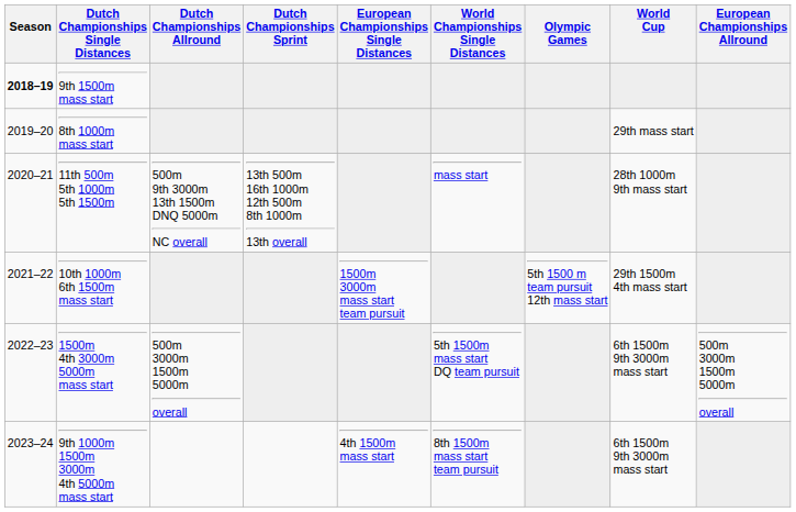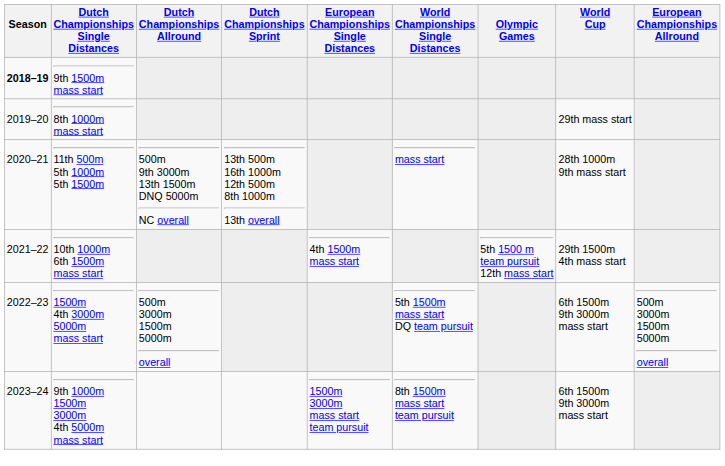 <table class="wikitable vatop">
 <tr style="vertical-align: top;">
 <th><br> Season</th>
 <th><a href='#'>Dutch <br> Championships <br> Single <br> Distances</a></th>
 <th><a href='#'>Dutch <br> Championships <br> Allround</a></th>
 <th><a href='#'>Dutch <br> Championships <br> Sprint</a></th>
 <th><a href='#'>European <br> Championships <br> Single <br> Distances</a></th>
 <th><a href='#'>World <br> Championships <br> Single <br> Distances</a></th>
 <th> <br> <a href='#'>Olympic <br> Games</a></th>
 <th><a href='#'>World <br> Cup</a></th>
 <th><a href='#'>European <br> Championships <br> Allround</a></th>
 </tr>
 <tr style="vertical-align: top;">
 <td><strong><br> 2018–19</strong></td>
 <td> <hr> 9th <a href='#'>1500m</a> <br>  <a href='#'>mass start</a></td>
 <td bgcolor=#EEEEEE></td>
 <td bgcolor=#EEEEEE></td>
 <td bgcolor=#EEEEEE></td>
 <td bgcolor=#EEEEEE></td>
 <td bgcolor=#EEEEEE></td>
 <td bgcolor=#EEEEEE></td>
 <td bgcolor=#EEEEEE></td>
 </tr>
 <tr style="vertical-align: top;">
 <td><br> 2019–20</td>
 <td> <hr> 8th <a href='#'>1000m</a> <br>  <a href='#'>mass start</a></td>
 <td bgcolor=#EEEEEE></td>
 <td bgcolor=#EEEEEE></td>
 <td bgcolor=#EEEEEE></td>
 <td bgcolor=#EEEEEE></td>
 <td bgcolor=#EEEEEE></td>
 <td><br> 29th mass start</td>
 <td bgcolor=#EEEEEE></td>
 </tr>
 <tr style="vertical-align: top;">
 <td><br> 2020–21</td>
 <td> <hr> 11th <a href='#'>500m</a> <br> 5th <a href='#'>1000m</a> <br> 5th <a href='#'>1500m</a></td>
 <td> <hr>  500m <br> 9th 3000m <br> 13th 1500m <br> DNQ 5000m <hr> NC <a href='#'>overall</a></td>
 <td> <hr> 13th 500m <br> 16th 1000m <br> 12th 500m <br> 8th 1000m <hr> 13th <a href='#'>overall</a></td>
 <td bgcolor=#EEEEEE></td>
 <td> <hr>  <a href='#'>mass start</a></td>
 <td bgcolor=#EEEEEE></td>
 <td><br> 28th 1000m <br> 9th mass start</td>
 <td bgcolor=#EEEEEE></td>
 </tr>
 <tr style="vertical-align: top;">
 <td><br> 2021–22</td>
 <td> <hr> 10th <a href='#'>1000m</a> <br> 6th <a href='#'>1500m</a> <br>  <a href='#'>mass start</a></td>
 <td bgcolor=#EEEEEE></td>
 <td bgcolor=#EEEEEE></td>
-<td> <hr>  <a href='#'>1500m</a> <br>  <a href='#'>3000m</a> <br>  <a href='#'>mass start</a> <br>  <a href='#'>team pursuit</a></td>
+<td> <hr> 4th <a href='#'>1500m</a> <br>  <a href='#'>mass start</a></td>
 <td bgcolor=#EEEEEE></td>
 <td> <hr> 5th <a href='#'>1500 m</a> <br>  <a href='#'>team pursuit</a> <br> 12th <a href='#'>mass start</a></td>
 <td><br> 29th 1500m <br> 4th mass start</td>
 <td bgcolor=#EEEEEE></td>
 </tr>
 <tr style="vertical-align: top;">
 <td><br> 2022–23</td>
 <td> <hr>  <a href='#'>1500m</a> <br> 4th <a href='#'>3000m</a> <br>  <a href='#'>5000m</a> <br>  <a href='#'>mass start</a></td>
 <td> <hr>  500m <br>  3000m <br>  1500m <br>  5000m <hr>  <a href='#'>overall</a> <br></td>
 <td bgcolor=#EEEEEE></td>
 <td bgcolor=#EEEEEE></td>
 <td> <hr> 5th <a href='#'>1500m</a> <br>  <a href='#'>mass start</a> <br> DQ <a href='#'>team pursuit</a></td>
 <td bgcolor=#EEEEEE></td>
 <td><br> 6th 1500m <br> 9th 3000m <br>  mass start</td>
 <td> <hr>  500m <br>  3000m <br>  1500m <br>  5000m  <hr>  <a href='#'>overall</a></td>
 </tr>
 <tr style="vertical-align: top;">
 <td><br> 2023–24</td>
 <td> <hr> 9th <a href='#'>1000m</a> <br>  <a href='#'>1500m</a> <br>  <a href='#'>3000m</a> <br> 4th <a href='#'>5000m</a> <br>  <a href='#'>mass start</a></td>
 <td></td>
 <td></td>
-<td> <hr> 4th <a href='#'>1500m</a> <br>  <a href='#'>mass start</a></td>
+<td> <hr>  <a href='#'>1500m</a> <br>  <a href='#'>3000m</a> <br>  <a href='#'>mass start</a> <br>  <a href='#'>team pursuit</a></td>
 <td> <hr> 8th <a href='#'>1500m</a> <br>  <a href='#'>mass start</a> <br>  <a href='#'>team pursuit</a></td>
 <td bgcolor=#EEEEEE></td>
 <td><br> 6th 1500m <br> 9th 3000m <br>  mass start</td>
 <td bgcolor=#EEEEEE></td>
 </tr>
 </table>
